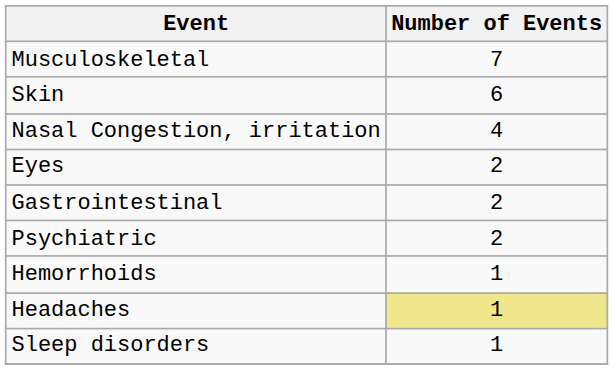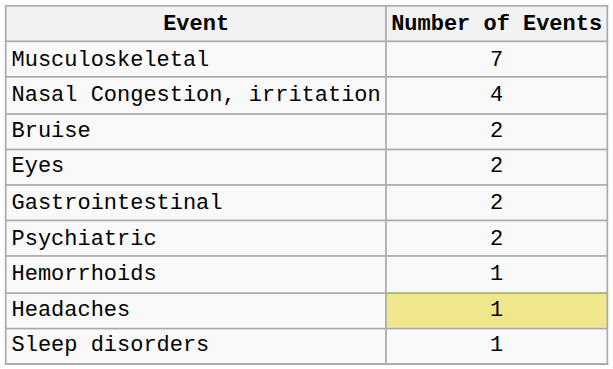 <table class="wikitable" style="float:right;">
 <tr>
 <th>Event</th>
 <th>Number of Events</th>
 </tr>
 <tr>
 <td>Musculoskeletal</td>
 <td align="center">7</td>
 </tr>
 <tr>
-<td>Skin</td>
-<td align="center">6</td>
+<td>Nasal Congestion, irritation</td>
+<td align="center">4</td>
 </tr>
 <tr>
-<td>Nasal Congestion, irritation</td>
-<td align="center">4</td>
+<td>Bruise</td>
+<td align="center">2</td>
 </tr>
 <tr>
 <td>Eyes</td>
 <td align="center">2</td>
 </tr>
 <tr>
 <td>Gastrointestinal</td>
 <td align="center">2</td>
 </tr>
 <tr>
 <td>Psychiatric</td>
 <td align="center">2</td>
 </tr>
 <tr>
 <td>Hemorrhoids</td>
 <td align="center">1</td>
 </tr>
 <tr>
 <td>Headaches</td>
 <td align="center" style="background: khaki;">1</td>
 </tr>
 <tr>
 <td>Sleep disorders</td>
 <td align="center">1</td>
 </tr>
 <tr>
 </tr>
 </table>
